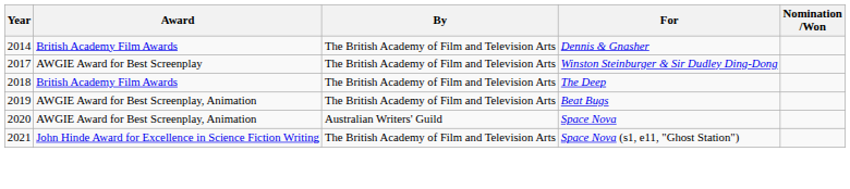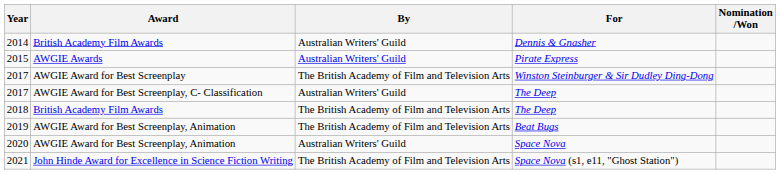 <table class="wikitable">
 <tr>
 <th>Year</th>
 <th>Award</th>
 <th>By</th>
 <th>For</th>
 <th>Nomination<br>/Won</th>
 </tr>
 <tr>
 <td>2014</td>
 <td><a href='#'>British Academy Film Awards</a></td>
-<td>The British Academy of Film and Television Arts</td>
+<td>Australian Writers' Guild</td>
 <td><a href='#'><em>Dennis & Gnasher</em></a></td>
+<td></td>
+</tr>
+<tr>
+<td>2015</td>
+<td><a href='#'>AWGIE Awards</a></td>
+<td><a href='#'>Australian Writers' Guild</a></td>
+<td><em><a href='#'>Pirate Express</a></em></td>
 <td></td>
 </tr>
 <tr>
 <td>2017</td>
 <td>AWGIE Award for Best Screenplay</td>
 <td>The British Academy of Film and Television Arts</td>
 <td><a href='#'><em>Winston Steinburger & Sir Dudley Ding-Dong</em></a></td>
+<td></td>
+</tr>
+<tr>
+<td>2017</td>
+<td>AWGIE Award for Best Screenplay, C- Classification</td>
+<td>Australian Writers' Guild</td>
+<td><a href='#'><em>The Deep</em></a></td>
 <td></td>
 </tr>
 <tr>
 <td>2018</td>
 <td><a href='#'>British Academy Film Awards</a></td>
 <td>The British Academy of Film and Television Arts</td>
 <td><a href='#'><em>The Deep</em></a></td>
 <td></td>
 </tr>
 <tr>
 <td>2019</td>
 <td>AWGIE Award for Best Screenplay, Animation</td>
 <td>The British Academy of Film and Television Arts</td>
 <td><em><a href='#'>Beat Bugs</a></em></td>
 <td></td>
 </tr>
 <tr>
 <td>2020</td>
 <td>AWGIE Award for Best Screenplay, Animation</td>
 <td>Australian Writers' Guild</td>
 <td><em><a href='#'>Space Nova</a></em></td>
 <td></td>
 </tr>
 <tr>
 <td>2021</td>
 <td><a href='#'>John Hinde Award for Excellence in Science Fiction Writing</a></td>
 <td>The British Academy of Film and Television Arts</td>
 <td><em><a href='#'>Space Nova</a></em> (s1, e11, "Ghost Station")</td>
 <td></td>
 </tr>
 </table>
